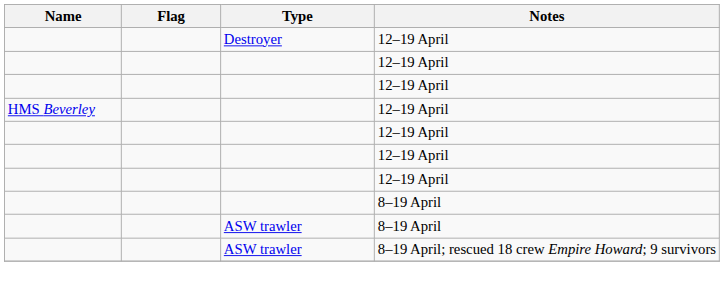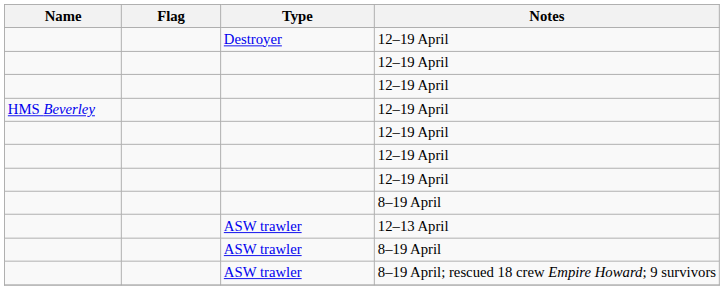 <table class="wikitable sortable">
 <tr>
 <th scope="col" width="120px">Name</th>
 <th scope="col" width="100px">Flag</th>
 <th scope="col" width="160px">Type</th>
 <th>Notes</th>
 </tr>
 <tr>
 <td align="left"></td>
 <td align="left"></td>
 <td align="left"><a href='#'>Destroyer</a></td>
 <td align="left">12–19 April</td>
 </tr>
 <tr>
 <td align="left"></td>
 <td align="left"></td>
 <td align="left"></td>
 <td align="left">12–19 April</td>
 </tr>
 <tr>
 <td align="left"></td>
 <td align="left"></td>
 <td align="left"></td>
 <td align="left">12–19 April</td>
 </tr>
 <tr>
 <td align="left"><a href='#'>HMS <em>Beverley</em></a></td>
 <td align="left"></td>
 <td align="left"></td>
 <td align="left">12–19 April</td>
 </tr>
 <tr>
 <td align="left"></td>
 <td align="left"></td>
 <td align="left"></td>
 <td align="left">12–19 April</td>
 </tr>
 <tr>
 <td align="left"></td>
 <td align="left"></td>
 <td align="left"></td>
 <td align="left">12–19 April</td>
 </tr>
 <tr>
 <td align="left"></td>
 <td align="left"></td>
 <td align="left"></td>
 <td align="left">12–19 April</td>
 </tr>
 <tr>
 <td align="left"></td>
 <td align="left"></td>
 <td align="left"></td>
 <td align="left">8–19 April</td>
 </tr>
 <tr>
 <td align="left"></td>
 <td align="left"></td>
 <td align="left"><a href='#'>ASW trawler</a></td>
+<td align="left">12–13 April</td>
+</tr>
+<tr>
+<td align="left"></td>
+<td align="left"></td>
+<td align="left"><a href='#'>ASW trawler</a></td>
 <td align="left">8–19 April</td>
 </tr>
 <tr>
 <td align="left"></td>
 <td align="left"></td>
 <td align="left"><a href='#'>ASW trawler</a></td>
 <td align="left">8–19 April; rescued 18 crew <em>Empire Howard</em>; 9 survivors</td>
 </tr>
 <tr>
 </tr>
 </table>
